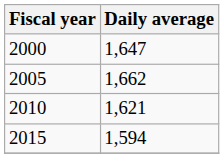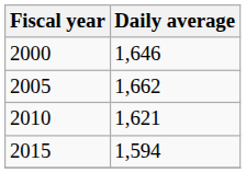 <table class="wikitable">
 <tr>
 <th>Fiscal year</th>
 <th>Daily average</th>
 </tr>
 <tr>
 <td>2000</td>
-<td>1,647</td>
+<td>1,646</td>
 </tr>
 <tr>
 <td>2005</td>
 <td>1,662</td>
 </tr>
 <tr>
 <td>2010</td>
 <td>1,621</td>
 </tr>
 <tr>
 <td>2015</td>
 <td>1,594</td>
 </tr>
 <tr>
 </tr>
 </table>
